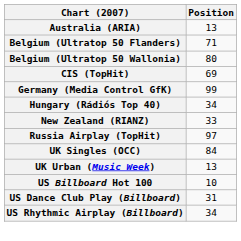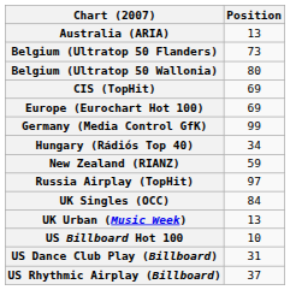 <table class="wikitable sortable plainrowheaders">
 <tr>
 <th>Chart (2007)</th>
 <th>Position</th>
 </tr>
 <tr>
 <th scope="row">Australia (ARIA)</th>
 <td align="center">13</td>
 </tr>
 <tr>
 <th scope="row">Belgium (Ultratop 50 Flanders)</th>
-<td align="center">71</td>
+<td align="center">73</td>
 </tr>
 <tr>
 <th scope="row">Belgium (Ultratop 50 Wallonia)</th>
 <td align="center">80</td>
 </tr>
 <tr>
 <th scope="row">CIS (TopHit)</th>
 <td style="text-align:center;">69</td>
+</tr>
+<tr>
+<th scope="row">Europe (Eurochart Hot 100)</th>
+<td align="center">69</td>
 </tr>
 <tr>
 <th scope="row">Germany (Media Control GfK)</th>
 <td align="center">99</td>
 </tr>
 <tr>
 <th scope="row">Hungary (Rádiós Top 40)</th>
 <td align="center">34</td>
 </tr>
 <tr>
 <th scope="row">New Zealand (RIANZ)</th>
-<td align="center">33</td>
+<td align="center">59</td>
 </tr>
 <tr>
 <th scope="row">Russia Airplay (TopHit)</th>
 <td align="center">97</td>
 </tr>
 <tr>
 <th scope="row">UK Singles (OCC)</th>
 <td align="center">84</td>
 </tr>
 <tr>
 <th scope="row">UK Urban (<em><a href='#'>Music Week</a></em>)</th>
 <td align="center">13</td>
 </tr>
 <tr>
 <th scope="row">US <em>Billboard</em> Hot 100</th>
 <td align="center">10</td>
 </tr>
 <tr>
 <th scope="row">US Dance Club Play (<em>Billboard</em>)</th>
 <td align="center">31</td>
 </tr>
 <tr>
 <th scope="row">US Rhythmic Airplay (<em>Billboard</em>)</th>
-<td align="center">34</td>
+<td align="center">37</td>
 </tr>
 </table>
